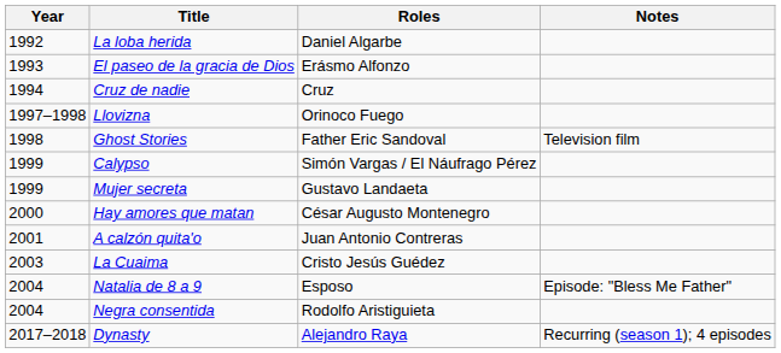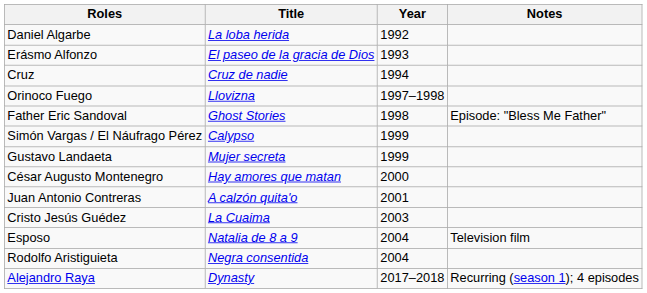 <table class="wikitable sortable">
 <tr>
+<th>Roles</th>
+<th>Title</th>
 <th>Year</th>
-<th>Title</th>
-<th>Roles</th>
 <th>Notes</th>
 </tr>
 <tr>
+<td>Daniel Algarbe</td>
+<td><em><a href='#'>La loba herida</a></em></td>
 <td>1992</td>
-<td><em><a href='#'>La loba herida</a></em></td>
-<td>Daniel Algarbe</td>
 <td></td>
 </tr>
 <tr>
+<td>Erásmo Alfonzo</td>
+<td><em><a href='#'>El paseo de la gracia de Dios</a></em></td>
 <td>1993</td>
-<td><em><a href='#'>El paseo de la gracia de Dios</a></em></td>
-<td>Erásmo Alfonzo</td>
 <td></td>
 </tr>
 <tr>
+<td>Cruz</td>
+<td><em><a href='#'>Cruz de nadie</a></em></td>
 <td>1994</td>
-<td><em><a href='#'>Cruz de nadie</a></em></td>
-<td>Cruz</td>
 <td></td>
 </tr>
 <tr>
+<td>Orinoco Fuego</td>
+<td><em><a href='#'>Llovizna</a></em></td>
 <td>1997–1998</td>
-<td><em><a href='#'>Llovizna</a></em></td>
-<td>Orinoco Fuego</td>
 <td></td>
 </tr>
 <tr>
+<td>Father Eric Sandoval</td>
+<td><em><a href='#'>Ghost Stories</a></em></td>
 <td>1998</td>
-<td><em><a href='#'>Ghost Stories</a></em></td>
-<td>Father Eric Sandoval</td>
+<td>Episode: "Bless Me Father"</td>
+</tr>
+<tr>
+<td>Simón Vargas / El Náufrago Pérez</td>
+<td><em><a href='#'>Calypso</a></em></td>
+<td>1999</td>
+<td></td>
+</tr>
+<tr>
+<td>Gustavo Landaeta</td>
+<td><em><a href='#'>Mujer secreta</a></em></td>
+<td>1999</td>
+<td></td>
+</tr>
+<tr>
+<td>César Augusto Montenegro</td>
+<td><em><a href='#'>Hay amores que matan</a></em></td>
+<td>2000</td>
+<td></td>
+</tr>
+<tr>
+<td>Juan Antonio Contreras</td>
+<td><em><a href='#'>A calzón quita'o</a></em></td>
+<td>2001</td>
+<td></td>
+</tr>
+<tr>
+<td>Cristo Jesús Guédez</td>
+<td><em><a href='#'>La Cuaima</a></em></td>
+<td>2003</td>
+<td></td>
+</tr>
+<tr>
+<td>Esposo</td>
+<td><em><a href='#'>Natalia de 8 a 9</a></em></td>
+<td>2004</td>
 <td>Television film</td>
 </tr>
 <tr>
-<td>1999</td>
-<td><em><a href='#'>Calypso</a></em></td>
-<td>Simón Vargas / El Náufrago Pérez</td>
+<td>Rodolfo Aristiguieta</td>
+<td><em><a href='#'>Negra consentida</a></em></td>
+<td>2004</td>
 <td></td>
 </tr>
 <tr>
-<td>1999</td>
-<td><em><a href='#'>Mujer secreta</a></em></td>
-<td>Gustavo Landaeta</td>
-<td></td>
-</tr>
-<tr>
-<td>2000</td>
-<td><em><a href='#'>Hay amores que matan</a></em></td>
-<td>César Augusto Montenegro</td>
-<td></td>
-</tr>
-<tr>
-<td>2001</td>
-<td><em><a href='#'>A calzón quita'o</a></em></td>
-<td>Juan Antonio Contreras</td>
-<td></td>
-</tr>
-<tr>
-<td>2003</td>
-<td><em><a href='#'>La Cuaima</a></em></td>
-<td>Cristo Jesús Guédez</td>
-<td></td>
-</tr>
-<tr>
-<td>2004</td>
-<td><em><a href='#'>Natalia de 8 a 9</a></em></td>
-<td>Esposo</td>
-<td>Episode: "Bless Me Father"</td>
-</tr>
-<tr>
-<td>2004</td>
-<td><em><a href='#'>Negra consentida</a></em></td>
-<td>Rodolfo Aristiguieta</td>
-<td></td>
-</tr>
-<tr>
+<td><a href='#'>Alejandro Raya</a></td>
+<td><em><a href='#'>Dynasty</a></em></td>
 <td>2017–2018</td>
-<td><em><a href='#'>Dynasty</a></em></td>
-<td><a href='#'>Alejandro Raya</a></td>
 <td>Recurring (<a href='#'>season 1</a>); 4 episodes</td>
 </tr>
 </table>
